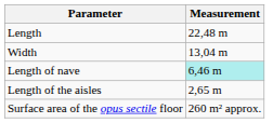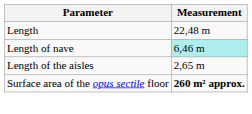 <table class="wikitable">
 <tr>
 <th>Parameter</th>
 <th>Measurement</th>
 </tr>
 <tr>
 <td>Length</td>
 <td>22,48 m</td>
-</tr>
-<tr>
-<td>Width</td>
-<td>13,04 m</td>
 </tr>
 <tr>
 <td>Length of nave</td>
 <td style="background: paleturquoise;">6,46 m</td>
 </tr>
 <tr>
 <td>Length of the aisles</td>
 <td>2,65 m</td>
 </tr>
 <tr>
 <td>Surface area of the <em><a href='#'>opus sectile</a></em> floor</td>
-<td>260 m² approx.</td>
+<td><strong>260 m² approx.</strong></td>
 </tr>
 </table>
